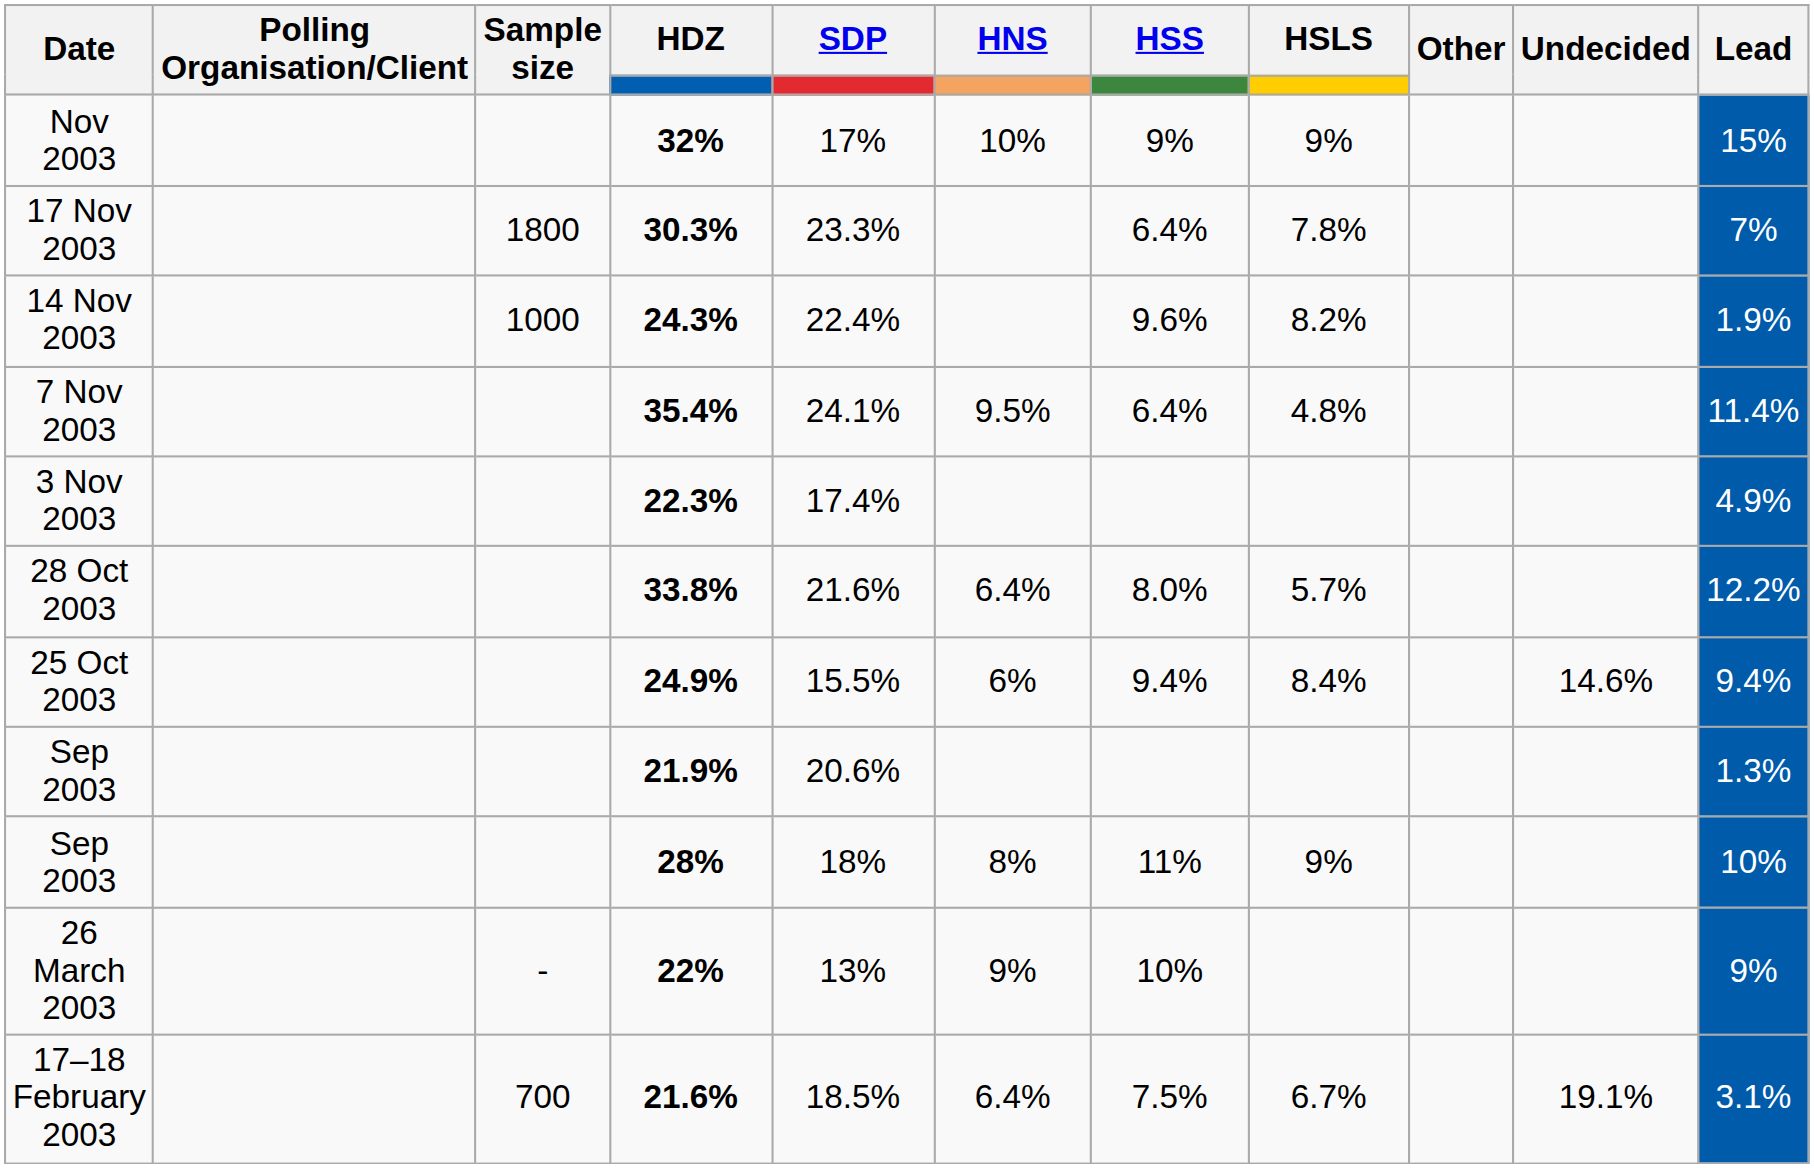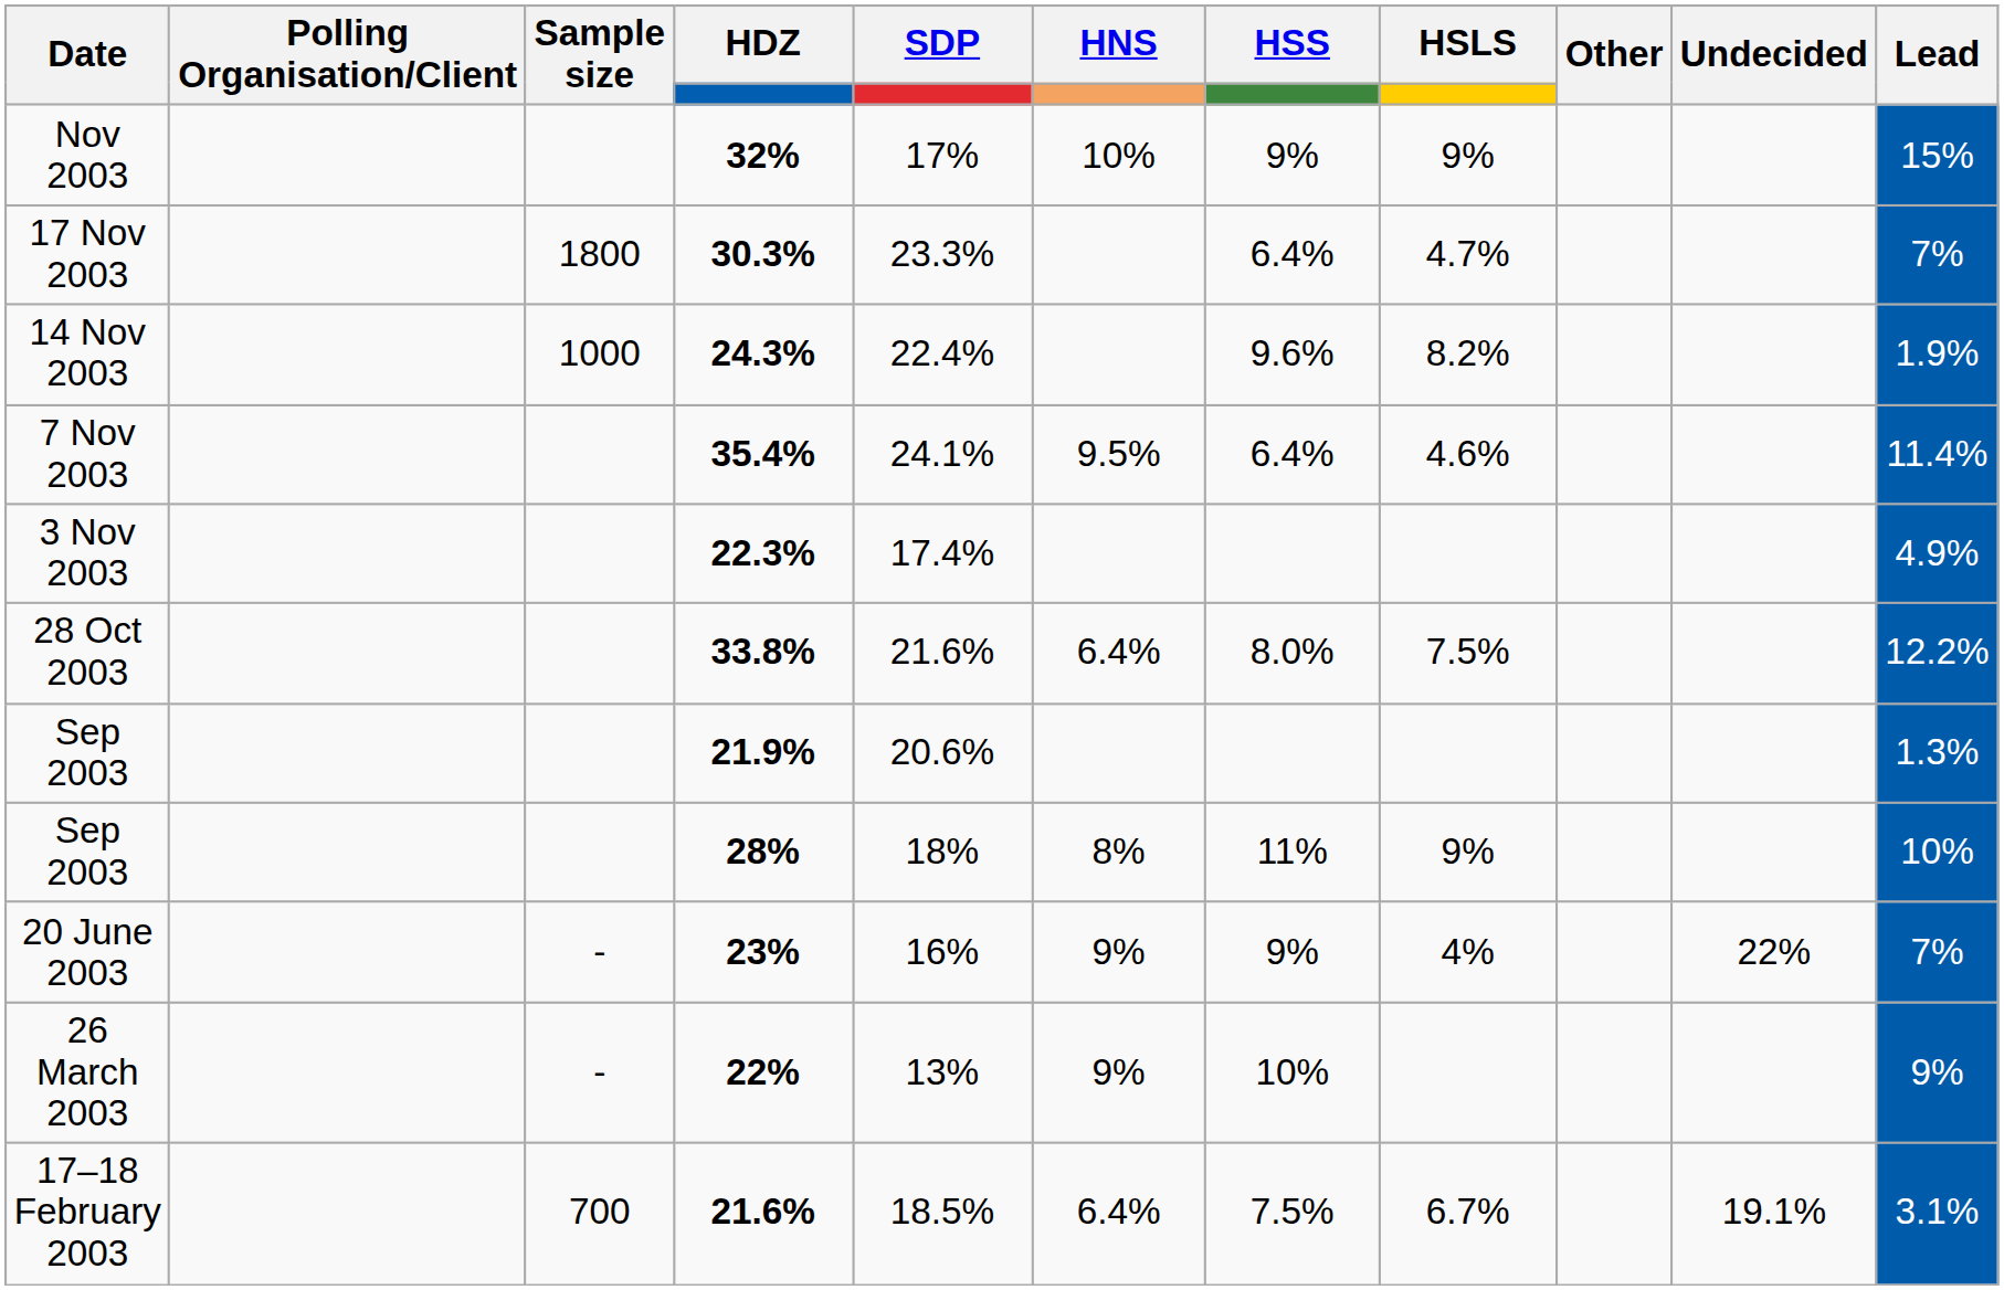 <table class="wikitable" style="text-align:center">
 <tr>
 <th rowspan="2">Date</th>
 <th rowspan="2">Polling Organisation/Client</th>
 <th rowspan="2">Sample size</th>
 <th>HDZ</th>
 <th><a href='#'>SDP</a></th>
 <th><a href='#'>HNS</a></th>
 <th><a href='#'>HSS</a></th>
 <th>HSLS</th>
 <th rowspan="2">Other</th>
 <th rowspan="2">Undecided</th>
 <th class="unsortable" style="width:20px;" rowspan="2">Lead</th>
 </tr>
 <tr>
 <td width="80px" style="background: #025EB1"></td>
 <td width="80px" style="background: #E32A30"></td>
 <td width="80px" style="background: #F4A460"></td>
 <td width="80px" style="background: #3D863D"></td>
 <td width="80px" style="background: #FFCD00"></td>
 </tr>
 <tr>
 <td>Nov 2003</td>
 <td></td>
 <td></td>
 <td><strong>32%</strong></td>
 <td>17%</td>
 <td>10%</td>
 <td>9%</td>
 <td>9%</td>
 <td></td>
 <td></td>
 <td style="background:#005BAA; color: white">15%</td>
 </tr>
 <tr>
 <td>17 Nov 2003</td>
 <td></td>
 <td>1800</td>
 <td><strong>30.3%</strong></td>
 <td>23.3%</td>
 <td></td>
 <td>6.4%</td>
-<td>7.8%</td>
+<td>4.7%</td>
 <td></td>
 <td></td>
 <td style="background:#005BAA; color: white">7%</td>
 </tr>
 <tr>
 <td>14 Nov 2003</td>
 <td></td>
 <td>1000</td>
 <td><strong>24.3%</strong></td>
 <td>22.4%</td>
 <td></td>
 <td>9.6%</td>
 <td>8.2%</td>
 <td></td>
 <td></td>
 <td style="background:#005BAA; color: white">1.9%</td>
 </tr>
 <tr>
 <td>7 Nov 2003</td>
 <td></td>
 <td></td>
 <td><strong>35.4%</strong></td>
 <td>24.1%</td>
 <td>9.5%</td>
 <td>6.4%</td>
-<td>4.8%</td>
+<td>4.6%</td>
 <td></td>
 <td></td>
 <td style="background:#005BAA; color: white">11.4%</td>
 </tr>
 <tr>
 <td>3 Nov 2003</td>
 <td></td>
 <td></td>
 <td><strong>22.3%</strong></td>
 <td>17.4%</td>
 <td></td>
 <td></td>
 <td></td>
 <td></td>
 <td></td>
 <td style="background:#005BAA; color: white">4.9%</td>
 </tr>
 <tr>
 <td>28 Oct 2003</td>
 <td></td>
 <td></td>
 <td><strong>33.8%</strong></td>
 <td>21.6%</td>
 <td>6.4%</td>
 <td>8.0%</td>
-<td>5.7%</td>
+<td>7.5%</td>
 <td></td>
 <td></td>
 <td style="background:#005BAA; color: white">12.2%</td>
-</tr>
-<tr>
-<td>25 Oct 2003</td>
-<td></td>
-<td></td>
-<td><strong>24.9%</strong></td>
-<td>15.5%</td>
-<td>6%</td>
-<td>9.4%</td>
-<td>8.4%</td>
-<td></td>
-<td>14.6%</td>
-<td style="background:#005BAA; color: white">9.4%</td>
 </tr>
 <tr>
 <td>Sep 2003</td>
 <td></td>
 <td></td>
 <td><strong>21.9%</strong></td>
 <td>20.6%</td>
 <td></td>
 <td></td>
 <td></td>
 <td></td>
 <td></td>
 <td style="background:#005BAA; color: white">1.3%</td>
 </tr>
 <tr>
 <td>Sep 2003</td>
 <td></td>
 <td></td>
 <td><strong>28%</strong></td>
 <td>18%</td>
 <td>8%</td>
 <td>11%</td>
 <td>9%</td>
 <td></td>
 <td></td>
 <td style="background:#005BAA; color: white">10%</td>
 </tr>
 <tr>
+<td>20 June 2003</td>
+<td></td>
+<td>-</td>
+<td><strong>23%</strong></td>
+<td>16%</td>
+<td>9%</td>
+<td>9%</td>
+<td>4%</td>
+<td></td>
+<td>22%</td>
+<td style="background:#005BAA; color: white">7%</td>
+</tr>
+<tr>
 <td>26 March 2003</td>
 <td></td>
 <td>-</td>
 <td><strong>22%</strong></td>
 <td>13%</td>
 <td>9%</td>
 <td>10%</td>
 <td></td>
 <td></td>
 <td></td>
 <td style="background:#005BAA; color: white">9%</td>
 </tr>
 <tr>
 <td>17–18 February 2003</td>
 <td></td>
 <td>700</td>
 <td><strong>21.6%</strong></td>
 <td>18.5%</td>
 <td>6.4%</td>
 <td>7.5%</td>
 <td>6.7%</td>
 <td></td>
 <td>19.1%</td>
 <td style="background:#005BAA; color: white">3.1%</td>
 </tr>
 </table>
